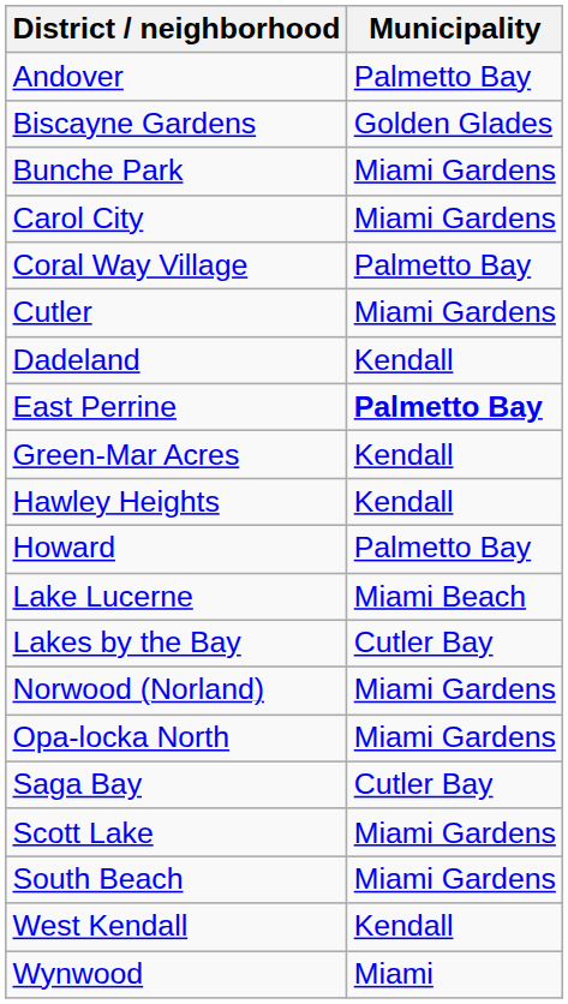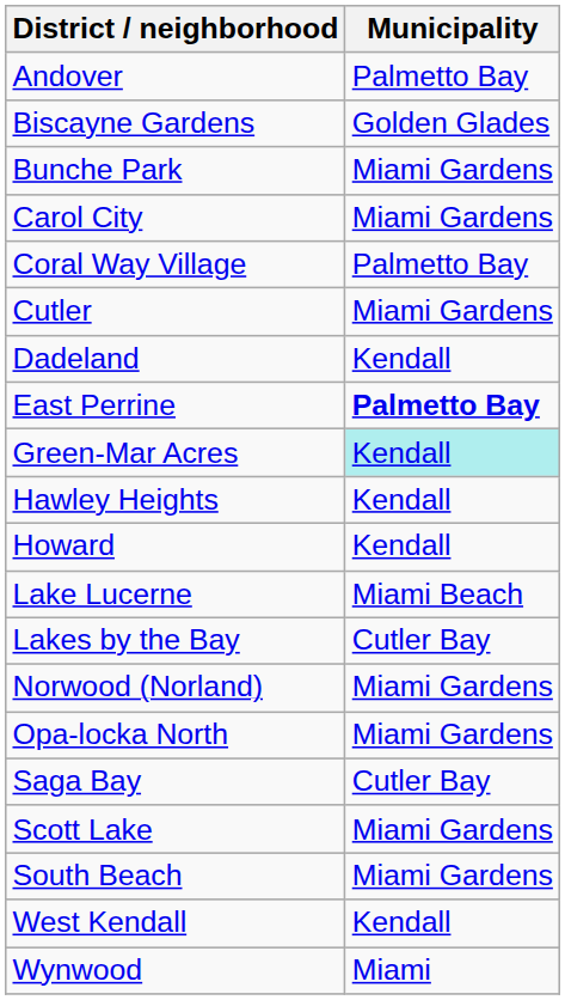 <table class="wikitable sortable">
 <tr>
 <th>District / neighborhood</th>
 <th>Municipality</th>
 </tr>
 <tr>
 <td><a href='#'>Andover</a></td>
 <td><a href='#'>Palmetto Bay</a></td>
 </tr>
 <tr>
 <td><a href='#'>Biscayne Gardens</a></td>
 <td><a href='#'>Golden Glades</a></td>
 </tr>
 <tr>
 <td><a href='#'>Bunche Park</a></td>
 <td><a href='#'>Miami Gardens</a></td>
 </tr>
 <tr>
 <td><a href='#'>Carol City</a></td>
 <td><a href='#'>Miami Gardens</a></td>
 </tr>
 <tr>
 <td><a href='#'>Coral Way Village</a></td>
 <td><a href='#'>Palmetto Bay</a></td>
 </tr>
 <tr>
 <td><a href='#'>Cutler</a></td>
 <td><a href='#'>Miami Gardens</a></td>
 </tr>
 <tr>
 <td><a href='#'>Dadeland</a></td>
 <td><a href='#'>Kendall</a></td>
 </tr>
 <tr>
 <td><a href='#'>East Perrine</a></td>
 <td><strong><a href='#'>Palmetto Bay</a></strong></td>
 </tr>
 <tr>
 <td><a href='#'>Green-Mar Acres</a></td>
-<td><a href='#'>Kendall</a></td>
+<td style="background: paleturquoise;"><a href='#'>Kendall</a></td>
 </tr>
 <tr>
 <td><a href='#'>Hawley Heights</a></td>
 <td><a href='#'>Kendall</a></td>
 </tr>
 <tr>
 <td><a href='#'>Howard</a></td>
-<td><a href='#'>Palmetto Bay</a></td>
+<td><a href='#'>Kendall</a></td>
 </tr>
 <tr>
 <td><a href='#'>Lake Lucerne</a></td>
 <td><a href='#'>Miami Beach</a></td>
 </tr>
 <tr>
 <td><a href='#'>Lakes by the Bay</a></td>
 <td><a href='#'>Cutler Bay</a></td>
 </tr>
 <tr>
 <td><a href='#'>Norwood (Norland)</a></td>
 <td><a href='#'>Miami Gardens</a></td>
 </tr>
 <tr>
 <td><a href='#'>Opa-locka North</a></td>
 <td><a href='#'>Miami Gardens</a></td>
 </tr>
 <tr>
 <td><a href='#'>Saga Bay</a></td>
 <td><a href='#'>Cutler Bay</a></td>
 </tr>
 <tr>
 <td><a href='#'>Scott Lake</a></td>
 <td><a href='#'>Miami Gardens</a></td>
 </tr>
 <tr>
 <td><a href='#'>South Beach</a></td>
 <td><a href='#'>Miami Gardens</a></td>
 </tr>
 <tr>
 <td><a href='#'>West Kendall</a></td>
 <td><a href='#'>Kendall</a></td>
 </tr>
 <tr>
 <td><a href='#'>Wynwood</a></td>
 <td><a href='#'>Miami</a></td>
 </tr>
 </table>
